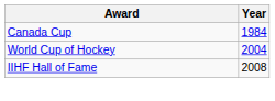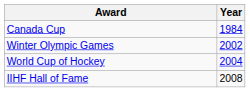 <table class="wikitable">
 <tr>
 <th scope="col" style="width:20em">Award</th>
 <th scope="col">Year</th>
 </tr>
 <tr>
 <td><a href='#'>Canada Cup</a></td>
 <td><a href='#'>1984</a></td>
 </tr>
 <tr>
+<td><a href='#'>Winter Olympic Games</a></td>
+<td><a href='#'>2002</a></td>
+</tr>
+<tr>
 <td><a href='#'>World Cup of Hockey</a></td>
 <td><a href='#'>2004</a></td>
 </tr>
 <tr>
 <td><a href='#'>IIHF Hall of Fame</a></td>
 <td>2008</td>
 </tr>
 </table>
